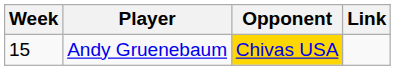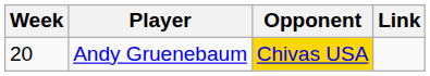 <table class=wikitable>
 <tr>
 <th>Week</th>
 <th>Player</th>
 <th>Opponent</th>
 <th>Link</th>
 </tr>
 <tr>
-<td>15</td>
+<td>20</td>
 <td> <a href='#'>Andy Gruenebaum</a></td>
 <td style="background: gold;"><a href='#'>Chivas USA</a></td>
 <td></td>
 </tr>
 </table>
